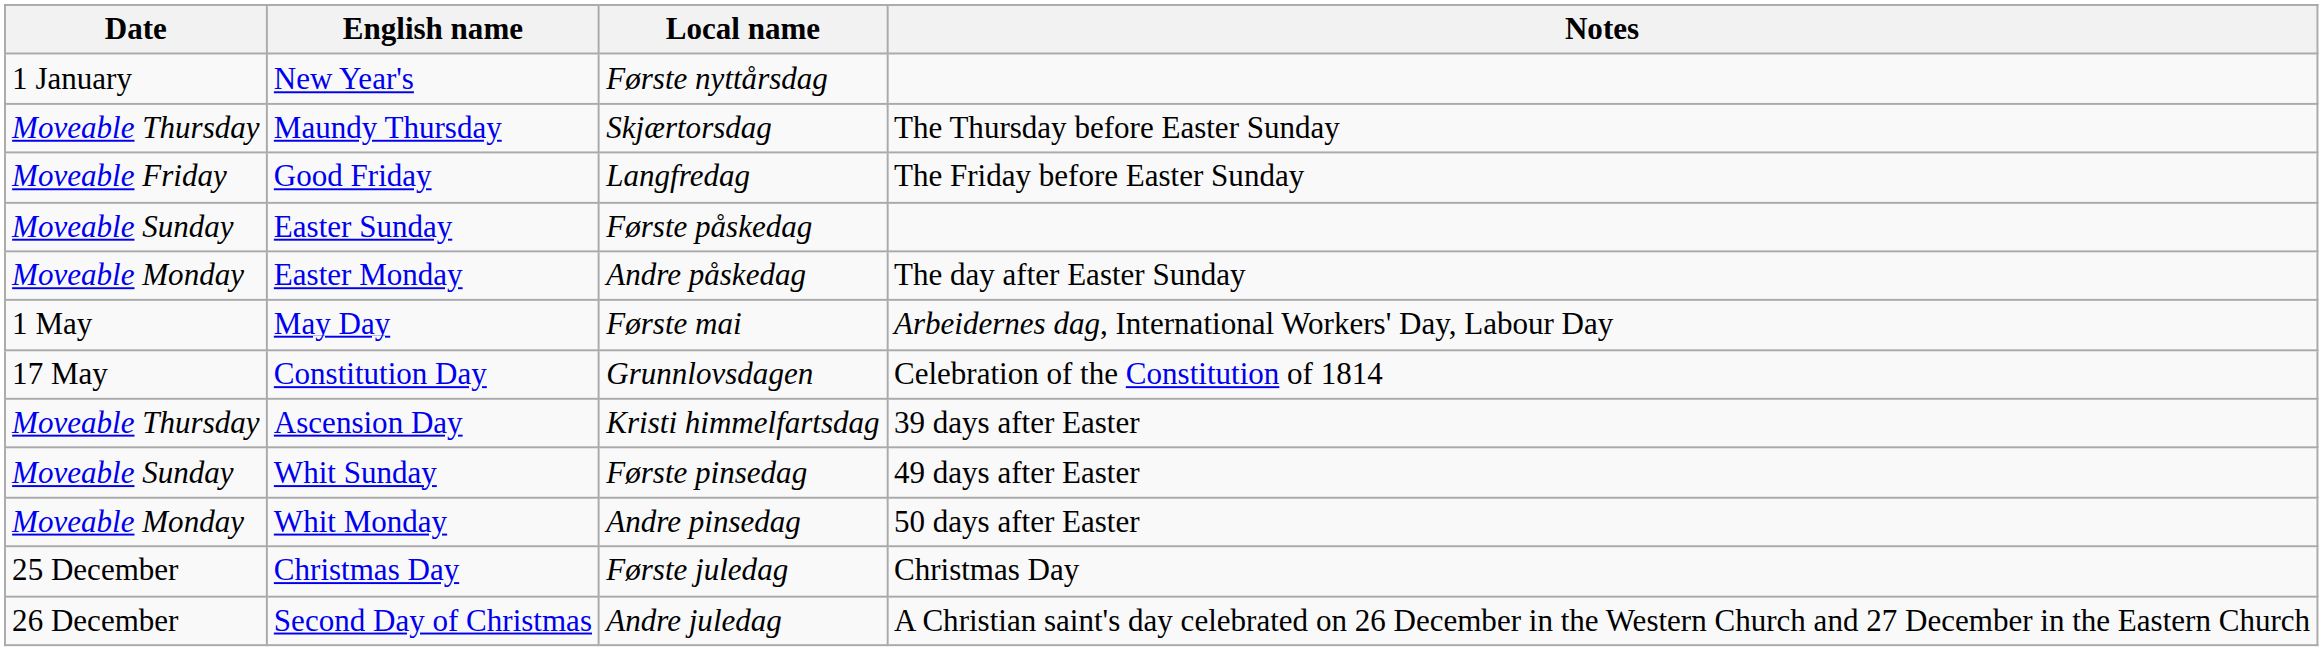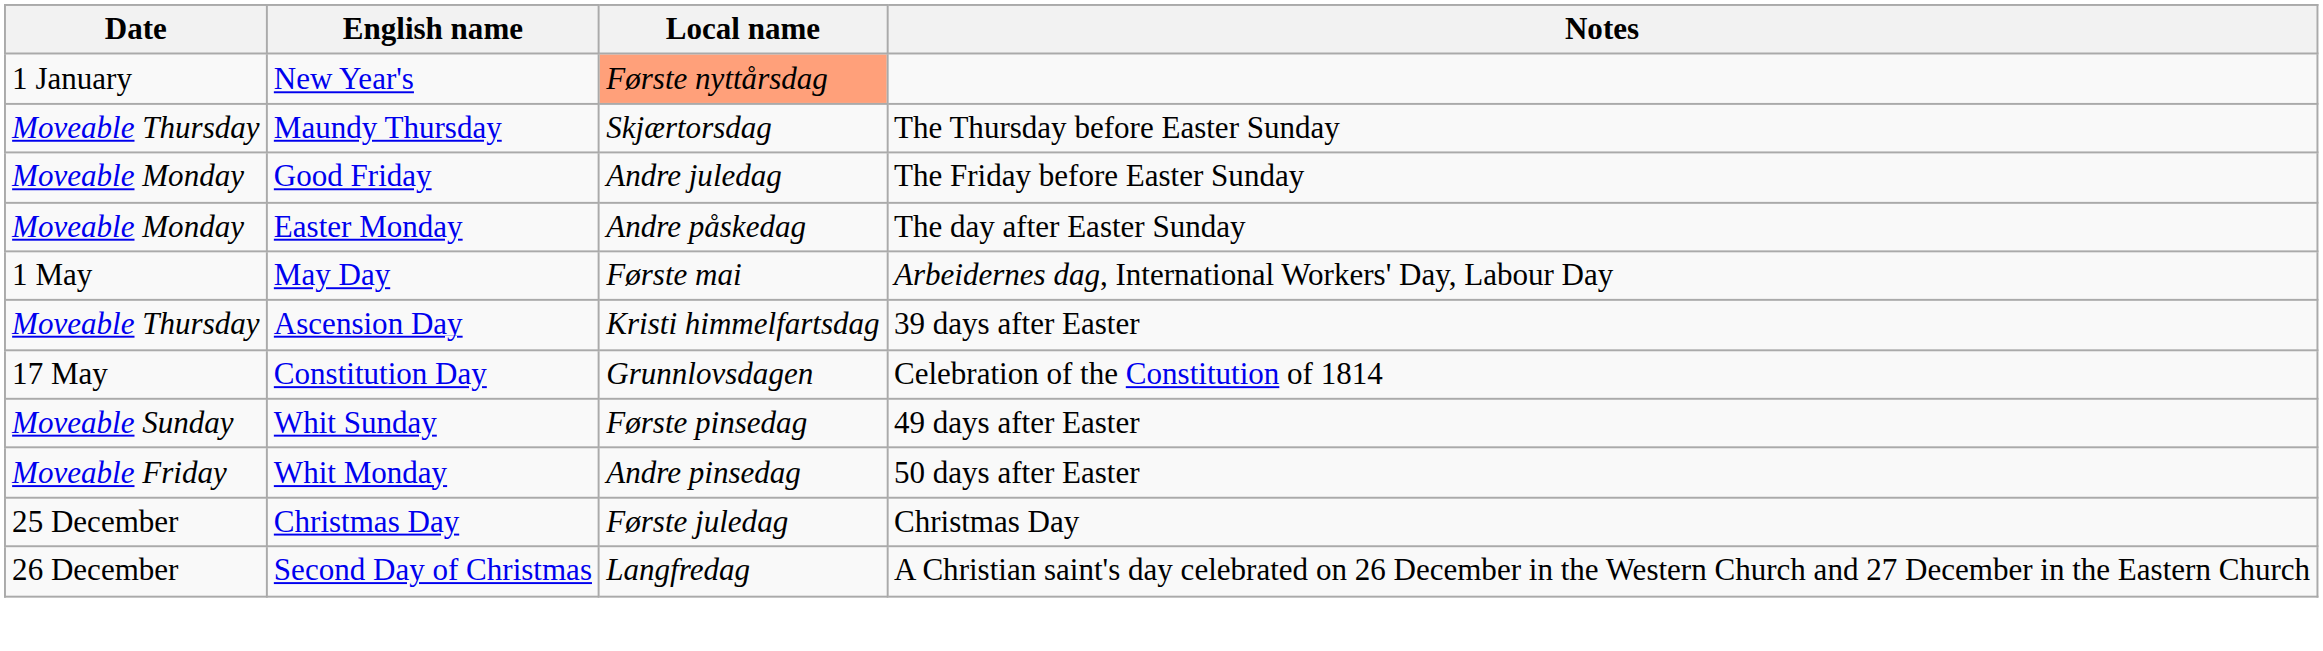 <table class="wikitable">
 <tr>
 <th>Date</th>
 <th>English name</th>
 <th>Local name</th>
 <th>Notes</th>
 </tr>
 <tr>
 <td>1 January</td>
 <td><a href='#'>New Year's</a></td>
-<td><em>Første nyttårsdag</em></td>
+<td style="background: lightsalmon;"><em>Første nyttårsdag</em></td>
 <td> </td>
 </tr>
 <tr>
 <td><em><a href='#'>Moveable</a> Thursday</em></td>
 <td><a href='#'>Maundy Thursday</a></td>
 <td><em>Skjærtorsdag</em></td>
 <td>The Thursday before Easter Sunday</td>
 </tr>
 <tr>
-<td><em><a href='#'>Moveable</a> Friday</em></td>
+<td><em><a href='#'>Moveable</a> Monday</em></td>
 <td><a href='#'>Good Friday</a></td>
-<td><em>Langfredag</em></td>
+<td><em>Andre juledag</em></td>
 <td>The Friday before Easter Sunday</td>
-</tr>
-<tr>
-<td><em><a href='#'>Moveable</a> Sunday</em></td>
-<td><a href='#'>Easter Sunday</a></td>
-<td><em>Første påskedag</em></td>
-<td> </td>
 </tr>
 <tr>
 <td><em><a href='#'>Moveable</a> Monday</em></td>
 <td><a href='#'>Easter Monday</a></td>
 <td><em>Andre påskedag</em></td>
 <td>The day after Easter Sunday</td>
 </tr>
 <tr>
 <td>1 May</td>
 <td><a href='#'>May Day</a></td>
 <td><em>Første mai</em></td>
 <td><em>Arbeidernes dag</em>, International Workers' Day, Labour Day</td>
 </tr>
 <tr>
+<td><em><a href='#'>Moveable</a> Thursday</em></td>
+<td><a href='#'>Ascension Day</a></td>
+<td><em>Kristi himmelfartsdag</em></td>
+<td>39 days after Easter</td>
+</tr>
+<tr>
 <td>17 May</td>
 <td><a href='#'>Constitution Day</a></td>
 <td><em>Grunnlovsdagen</em></td>
 <td>Celebration of the <a href='#'>Constitution</a> of 1814</td>
-</tr>
-<tr>
-<td><em><a href='#'>Moveable</a> Thursday</em></td>
-<td><a href='#'>Ascension Day</a></td>
-<td><em>Kristi himmelfartsdag</em></td>
-<td>39 days after Easter</td>
 </tr>
 <tr>
 <td><em><a href='#'>Moveable</a> Sunday</em></td>
 <td><a href='#'>Whit Sunday</a></td>
 <td><em>Første pinsedag</em></td>
 <td>49 days after Easter</td>
 </tr>
 <tr>
-<td><em><a href='#'>Moveable</a> Monday</em></td>
+<td><em><a href='#'>Moveable</a> Friday</em></td>
 <td><a href='#'>Whit Monday</a></td>
 <td><em>Andre pinsedag</em></td>
 <td>50 days after Easter</td>
 </tr>
 <tr>
 <td>25 December</td>
 <td><a href='#'>Christmas Day</a></td>
 <td><em>Første juledag</em></td>
 <td>Christmas Day</td>
 </tr>
 <tr>
 <td>26 December</td>
 <td><a href='#'>Second Day of Christmas</a></td>
-<td><em>Andre juledag</em></td>
+<td><em>Langfredag</em></td>
 <td>A Christian saint's day celebrated on 26 December in the Western Church and 27 December in the Eastern Church</td>
 </tr>
 </table>
